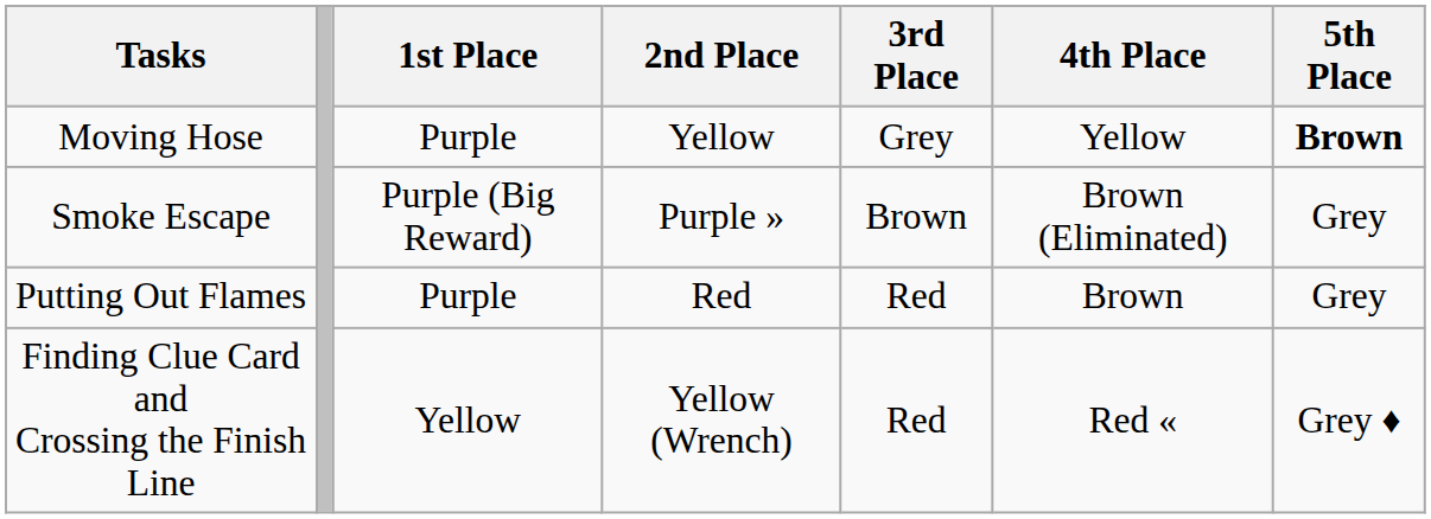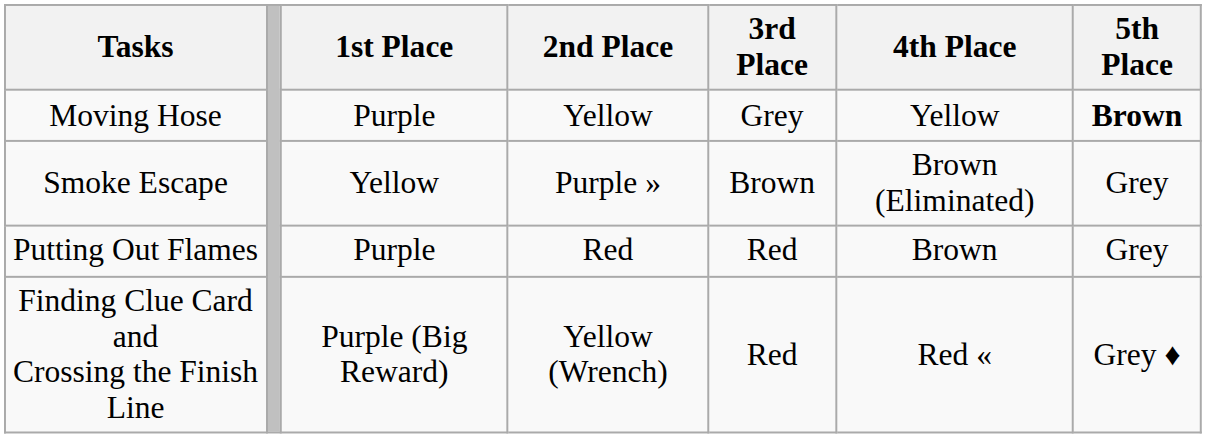 <table class="wikitable" align="center" style="text-align:center">
 <tr>
 <th>Tasks</th>
 <th style="background:#C0C0C0;" rowspan="5"></th>
 <th>1st Place</th>
 <th>2nd Place</th>
 <th>3rd Place</th>
 <th>4th Place</th>
 <th>5th Place</th>
 </tr>
 <tr>
 <td>Moving Hose</td>
 <td><span>Purple</span></td>
 <td><span>Yellow</span></td>
 <td><span>Grey</span></td>
 <td><span>Yellow</span></td>
 <td><strong><span>Brown</span></strong></td>
 </tr>
 <tr>
 <td>Smoke Escape</td>
-<td><span>Purple (Big Reward)</span></td>
+<td><span>Yellow</span></td>
 <td><span>Purple</span> <span>»</span></td>
 <td><span>Brown</span></td>
 <td><span>Brown (Eliminated)</span></td>
 <td><span>Grey</span></td>
 </tr>
 <tr>
 <td>Putting Out Flames</td>
 <td><span>Purple</span></td>
 <td><span>Red</span></td>
 <td><span>Red</span></td>
 <td><span>Brown</span></td>
 <td><span>Grey</span></td>
 </tr>
 <tr>
 <td>Finding Clue Card and<br> Crossing the Finish Line</td>
-<td><span>Yellow</span></td>
+<td><span>Purple (Big Reward)</span></td>
 <td><span>Yellow (Wrench)</span></td>
 <td><span>Red</span></td>
 <td><span>Red</span> <span>«</span></td>
 <td><span>Grey</span> <span>♦</span></td>
 </tr>
 </table>
